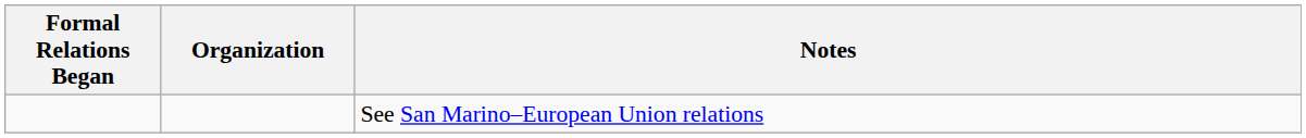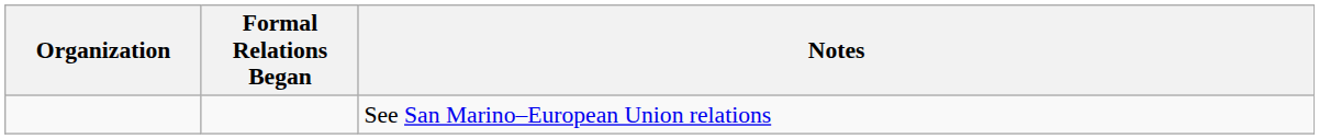 <table class="wikitable sortable" border="1" style="width:100%; margin:auto;">
 <tr>
+<th width="15%">Organization</th>
 <th width="12%">Formal Relations Began</th>
-<th width="15%">Organization</th>
 <th>Notes</th>
 </tr>
 <tr -valign="top">
 <td></td>
 <td></td>
 <td>See <a href='#'>San Marino–European Union relations</a></td>
 </tr>
 </table>
